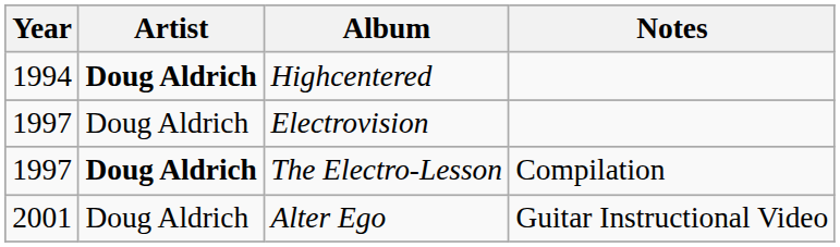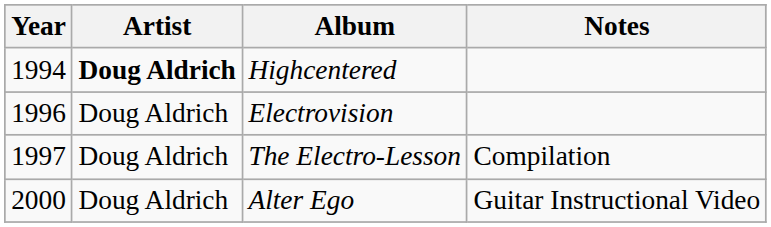 <table class="wikitable sortable">
 <tr style="background:#fff;">
 <th>Year</th>
 <th>Artist</th>
 <th>Album</th>
 <th>Notes</th>
 </tr>
 <tr>
 <td>1994</td>
 <td><strong>Doug Aldrich</strong></td>
 <td><em>Highcentered</em></td>
 </tr>
 <tr>
-<td>1997</td>
+<td>1996</td>
 <td>Doug Aldrich</td>
 <td><em>Electrovision</em></td>
 <td></td>
 </tr>
 <tr>
 <td>1997</td>
-<td><strong>Doug Aldrich</strong></td>
+<td>Doug Aldrich</td>
 <td><em>The Electro-Lesson</em></td>
 <td>Compilation</td>
 </tr>
 <tr>
-<td>2001</td>
+<td>2000</td>
 <td>Doug Aldrich</td>
 <td><em>Alter Ego</em></td>
 <td>Guitar Instructional Video</td>
 </tr>
 </table>
